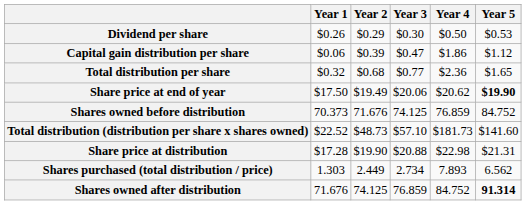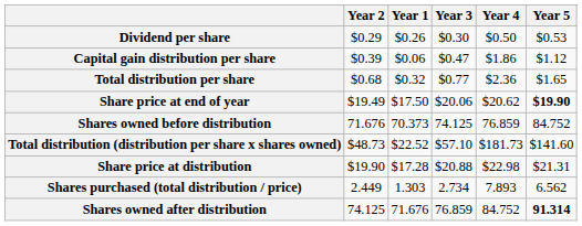 <table class="wikitable" style="text-align:center">
 <tr>
 <th></th>
+<th>Year 2</th>
 <th>Year 1</th>
-<th>Year 2</th>
 <th>Year 3</th>
 <th>Year 4</th>
 <th>Year 5</th>
 </tr>
 <tr>
 <th>Dividend per share</th>
+<td>$0.29</td>
 <td>$0.26</td>
-<td>$0.29</td>
 <td>$0.30</td>
 <td>$0.50</td>
 <td>$0.53</td>
 </tr>
 <tr>
 <th>Capital gain distribution per share</th>
+<td>$0.39</td>
 <td>$0.06</td>
-<td>$0.39</td>
 <td>$0.47</td>
 <td>$1.86</td>
 <td>$1.12</td>
 </tr>
 <tr>
 <th>Total distribution per share</th>
+<td>$0.68</td>
 <td>$0.32</td>
-<td>$0.68</td>
 <td>$0.77</td>
 <td>$2.36</td>
 <td>$1.65</td>
 </tr>
 <tr>
 <th>Share price at end of year</th>
+<td>$19.49</td>
 <td>$17.50</td>
-<td>$19.49</td>
 <td>$20.06</td>
 <td>$20.62</td>
 <td><strong>$19.90</strong></td>
 </tr>
 <tr>
 <th>Shares owned before distribution</th>
+<td>71.676</td>
 <td>70.373</td>
-<td>71.676</td>
 <td>74.125</td>
 <td>76.859</td>
 <td>84.752</td>
 </tr>
 <tr>
 <th>Total distribution (distribution per share x shares owned)</th>
+<td>$48.73</td>
 <td>$22.52</td>
-<td>$48.73</td>
 <td>$57.10</td>
 <td>$181.73</td>
 <td>$141.60</td>
 </tr>
 <tr>
 <th>Share price at distribution</th>
+<td>$19.90</td>
 <td>$17.28</td>
-<td>$19.90</td>
 <td>$20.88</td>
 <td>$22.98</td>
 <td>$21.31</td>
 </tr>
 <tr>
 <th>Shares purchased (total distribution / price)</th>
+<td>2.449</td>
 <td>1.303</td>
-<td>2.449</td>
 <td>2.734</td>
 <td>7.893</td>
 <td>6.562</td>
 </tr>
 <tr>
 <th>Shares owned after distribution</th>
+<td>74.125</td>
 <td>71.676</td>
-<td>74.125</td>
 <td>76.859</td>
 <td>84.752</td>
 <td><strong>91.314</strong></td>
 </tr>
 </table>
